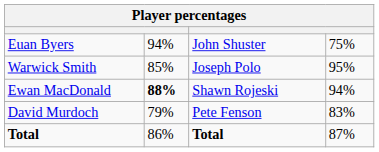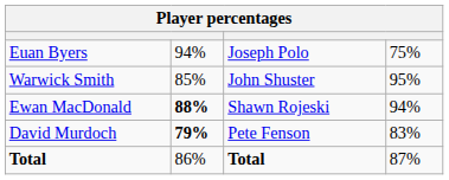 <table class="wikitable">
 <tr>
 <th colspan=4 width=400>Player percentages</th>
 </tr>
 <tr>
 <th colspan=2 width=200></th>
 <th colspan=2 width=200></th>
 </tr>
 <tr>
 <td><a href='#'>Euan Byers</a></td>
 <td>94%</td>
-<td><a href='#'>John Shuster</a></td>
+<td><a href='#'>Joseph Polo</a></td>
 <td>75%</td>
 </tr>
 <tr>
 <td><a href='#'>Warwick Smith</a></td>
 <td>85%</td>
-<td><a href='#'>Joseph Polo</a></td>
+<td><a href='#'>John Shuster</a></td>
 <td>95%</td>
 </tr>
 <tr>
 <td><a href='#'>Ewan MacDonald</a></td>
 <td><strong>88%</strong></td>
 <td><a href='#'>Shawn Rojeski</a></td>
 <td>94%</td>
 </tr>
 <tr>
 <td><a href='#'>David Murdoch</a></td>
-<td>79%</td>
+<td><strong>79%</strong></td>
 <td><a href='#'>Pete Fenson</a></td>
 <td>83%</td>
 </tr>
 <tr>
 <td><strong>Total</strong></td>
 <td>86%</td>
 <td><strong>Total</strong></td>
 <td>87%</td>
 </tr>
 </table>
